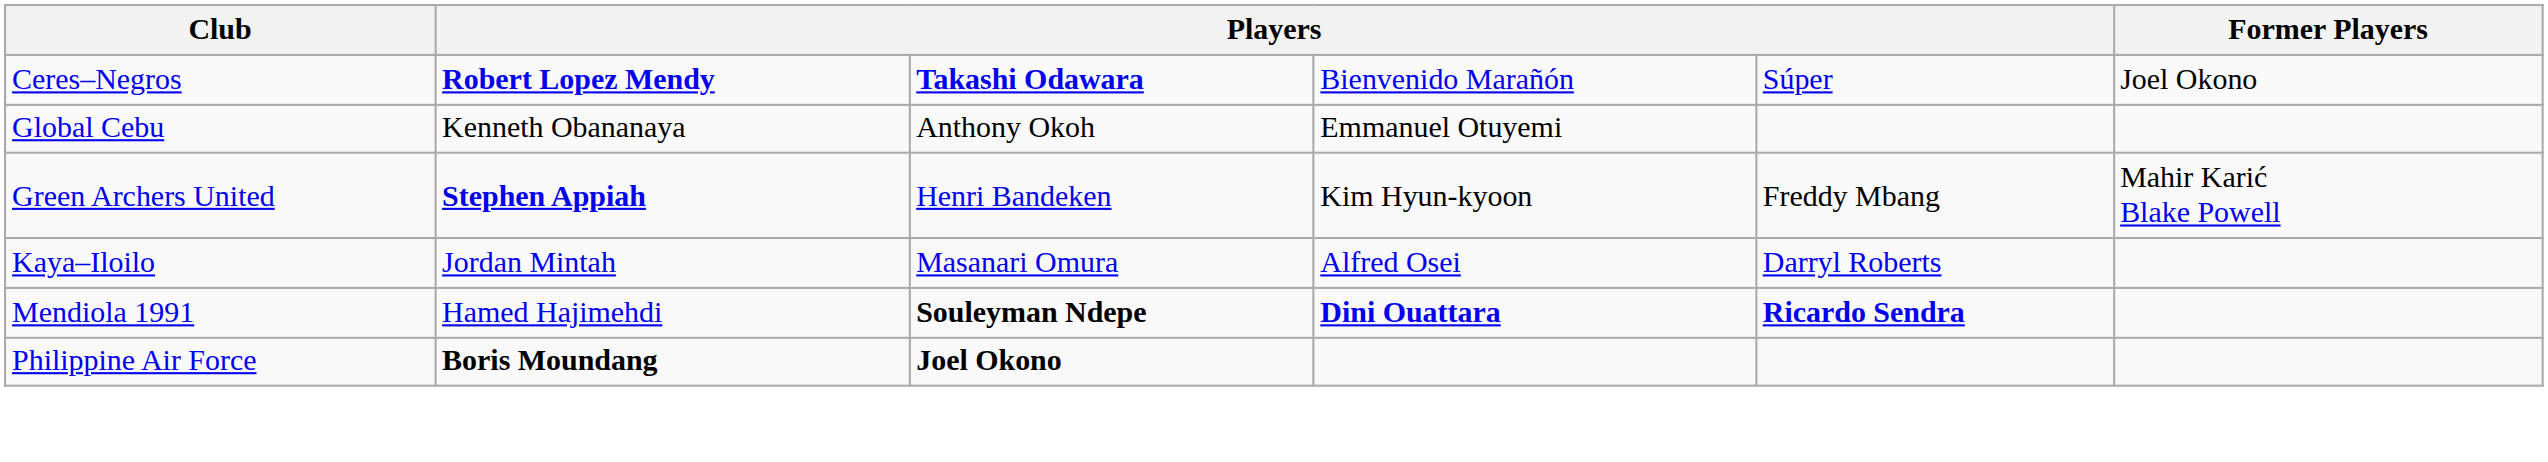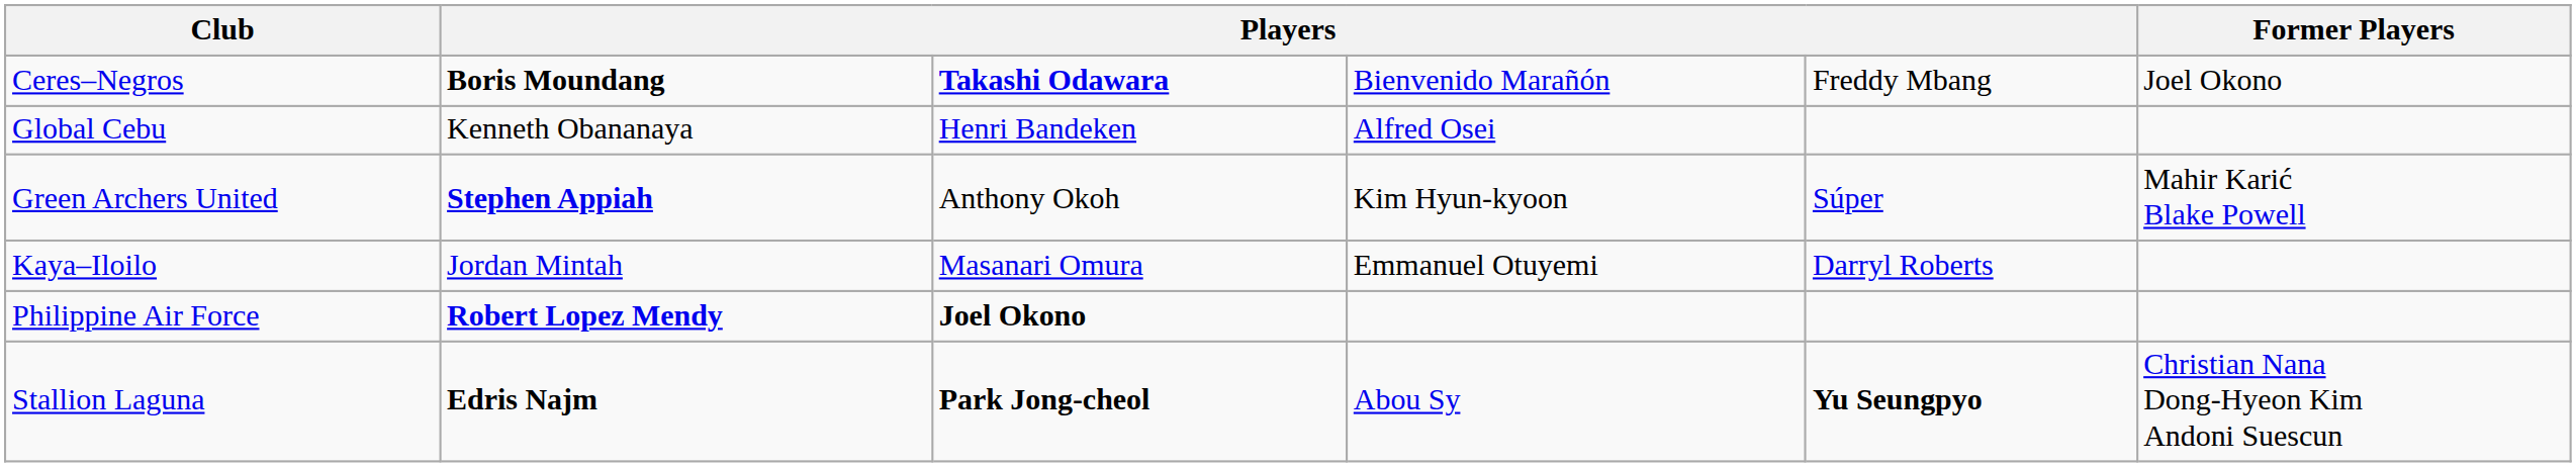 <table class="wikitable" style="font-size:90%;">
 <tr>
 <th style="width:200px;">Club</th>
 <th colspan=4 style="width:800px;">Players</th>
 <th style="width:200px;">Former Players</th>
 </tr>
 <tr>
 <td><a href='#'>Ceres–Negros</a></td>
-<td> <strong><a href='#'>Robert Lopez Mendy</a></strong></td>
+<td> <strong>Boris Moundang</strong></td>
 <td> <strong><a href='#'>Takashi Odawara</a></strong></td>
 <td> <a href='#'>Bienvenido Marañón</a></td>
-<td> <a href='#'>Súper</a></td>
+<td> Freddy Mbang</td>
 <td> Joel Okono</td>
 </tr>
 <tr>
 <td><a href='#'>Global Cebu</a></td>
 <td> Kenneth Obananaya</td>
-<td> Anthony Okoh</td>
-<td> Emmanuel Otuyemi</td>
+<td> <a href='#'>Henri Bandeken</a></td>
+<td> <a href='#'>Alfred Osei</a></td>
 <td></td>
 <td></td>
 </tr>
 <tr>
 <td><a href='#'>Green Archers United</a></td>
 <td> <strong><a href='#'>Stephen Appiah</a></strong></td>
-<td> <a href='#'>Henri Bandeken</a></td>
+<td> Anthony Okoh</td>
 <td> Kim Hyun-kyoon</td>
-<td> Freddy Mbang</td>
+<td> <a href='#'>Súper</a></td>
 <td> Mahir Karić<br> <a href='#'>Blake Powell</a></td>
 </tr>
 <tr>
 <td><a href='#'>Kaya–Iloilo</a></td>
 <td> <a href='#'>Jordan Mintah</a></td>
 <td> <a href='#'>Masanari Omura</a></td>
-<td> <a href='#'>Alfred Osei</a></td>
+<td> Emmanuel Otuyemi</td>
 <td> <a href='#'>Darryl Roberts</a></td>
 <td></td>
 </tr>
 <tr>
-<td><a href='#'>Mendiola 1991</a></td>
-<td> <a href='#'>Hamed Hajimehdi</a></td>
-<td> <strong>Souleyman Ndepe</strong></td>
-<td> <strong><a href='#'>Dini Ouattara</a></strong></td>
-<td> <strong><a href='#'>Ricardo Sendra</a></strong></td>
-<td></td>
-</tr>
-<tr>
 <td><a href='#'>Philippine Air Force</a></td>
-<td> <strong>Boris Moundang</strong></td>
+<td> <strong><a href='#'>Robert Lopez Mendy</a></strong></td>
 <td> <strong>Joel Okono</strong></td>
 <td></td>
 <td></td>
 <td></td>
 </tr>
+<tr>
+<td><a href='#'>Stallion Laguna</a></td>
+<td> <strong>Edris Najm</strong></td>
+<td> <strong>Park Jong-cheol </strong></td>
+<td> <a href='#'>Abou Sy</a></td>
+<td> <strong>Yu Seungpyo</strong></td>
+<td> <a href='#'>Christian Nana</a> <br>  Dong-Hyeon Kim<br> Andoni Suescun</td>
+</tr>
 </table>
